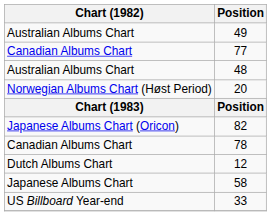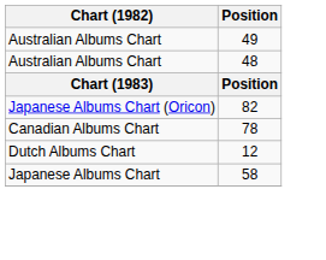 <table class="wikitable" style="text-align:center">
 <tr>
 <th>Chart (1982)</th>
 <th>Position</th>
 </tr>
 <tr>
 <td align="left">Australian Albums Chart</td>
 <td>49</td>
 </tr>
 <tr>
-<td align="left"><a href='#'>Canadian Albums Chart</a></td>
-<td>77</td>
-</tr>
-<tr>
 <td align="left">Australian Albums Chart</td>
 <td>48</td>
-</tr>
-<tr>
-<td align="left"><a href='#'>Norwegian Albums Chart</a> (Høst Period)</td>
-<td>20</td>
 </tr>
 <tr>
 <th>Chart (1983)</th>
 <th>Position</th>
 </tr>
 <tr>
 <td align="left"><a href='#'>Japanese Albums Chart</a> (<a href='#'>Oricon</a>)</td>
 <td>82</td>
 </tr>
 <tr>
 <td align="left">Canadian Albums Chart</td>
 <td>78</td>
 </tr>
 <tr>
 <td align="left">Dutch Albums Chart</td>
 <td>12</td>
 </tr>
 <tr>
 <td align="left">Japanese Albums Chart</td>
 <td>58</td>
 </tr>
 <tr>
-<td align="left">US <em>Billboard</em> Year-end</td>
-<td>33</td>
-</tr>
-<tr>
 </tr>
 </table>
